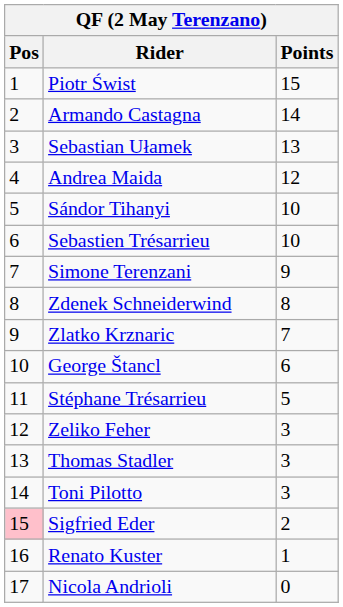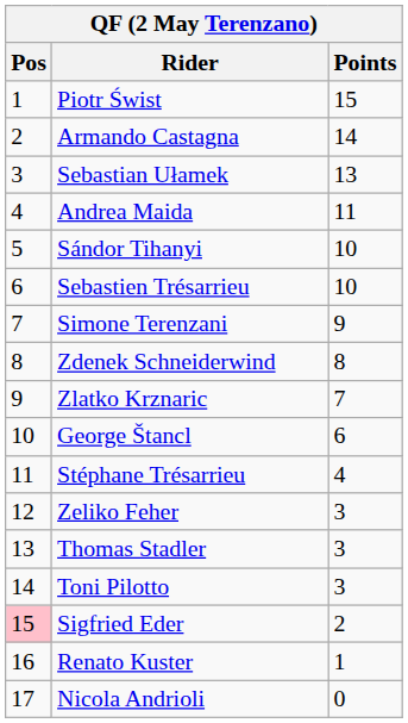 <table class="wikitable">
 <tr>
 <th colspan="6">QF (2 May  <a href='#'>Terenzano</a>)</th>
 </tr>
 <tr>
 <th width=20>Pos</th>
 <th width=180>Rider</th>
 <th width=40>Points</th>
 </tr>
 <tr>
 <td>1</td>
 <td style="text-align:left;"> <a href='#'>Piotr Świst</a></td>
 <td>15</td>
 </tr>
 <tr>
 <td>2</td>
 <td style="text-align:left;"> <a href='#'>Armando Castagna</a></td>
 <td>14</td>
 </tr>
 <tr>
 <td>3</td>
 <td style="text-align:left;"> <a href='#'>Sebastian Ułamek</a></td>
 <td>13</td>
 </tr>
 <tr>
 <td>4</td>
 <td style="text-align:left;"> <a href='#'>Andrea Maida</a></td>
-<td>12</td>
+<td>11</td>
 </tr>
 <tr>
 <td>5</td>
 <td style="text-align:left;"> <a href='#'>Sándor Tihanyi</a></td>
 <td>10</td>
 </tr>
 <tr>
 <td>6</td>
 <td style="text-align:left;"> <a href='#'>Sebastien Trésarrieu</a></td>
 <td>10</td>
 </tr>
 <tr>
 <td>7</td>
 <td style="text-align:left;"> <a href='#'>Simone Terenzani</a></td>
 <td>9</td>
 </tr>
 <tr>
 <td>8</td>
 <td style="text-align:left;"> <a href='#'>Zdenek Schneiderwind</a></td>
 <td>8</td>
 </tr>
 <tr>
 <td>9</td>
 <td style="text-align:left;"> <a href='#'>Zlatko Krznaric</a></td>
 <td>7</td>
 </tr>
 <tr>
 <td>10</td>
 <td style="text-align:left;"> <a href='#'>George Štancl</a></td>
 <td>6</td>
 </tr>
 <tr>
 <td>11</td>
 <td style="text-align:left;"> <a href='#'>Stéphane Trésarrieu</a></td>
-<td>5</td>
+<td>4</td>
 </tr>
 <tr>
 <td>12</td>
 <td style="text-align:left;"> <a href='#'>Zeliko Feher</a></td>
 <td>3</td>
 </tr>
 <tr>
 <td>13</td>
 <td style="text-align:left;"> <a href='#'>Thomas Stadler</a></td>
 <td>3</td>
 </tr>
 <tr>
 <td>14</td>
 <td style="text-align:left;"> <a href='#'>Toni Pilotto</a></td>
 <td>3</td>
 </tr>
 <tr>
 <td style="background: pink;">15</td>
 <td style="text-align:left;"> <a href='#'>Sigfried Eder</a></td>
 <td>2</td>
 </tr>
 <tr>
 <td>16</td>
 <td style="text-align:left;"> <a href='#'>Renato Kuster</a></td>
 <td>1</td>
 </tr>
 <tr>
 <td>17</td>
 <td style="text-align:left;"> <a href='#'>Nicola Andrioli</a></td>
 <td>0</td>
 </tr>
 </table>
